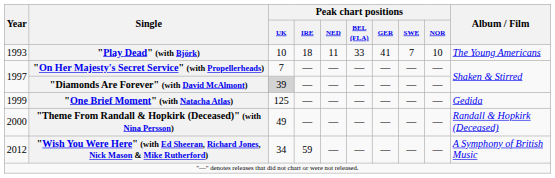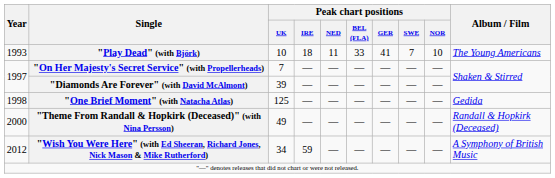 <table class="wikitable plainrowheaders" style="text-align:center;">
 <tr>
 <th rowspan="2">Year</th>
 <th rowspan="2">Single</th>
 <th colspan="7">Peak chart positions</th>
 <th rowspan="2">Album / Film</th>
 </tr>
 <tr style="font-size:smaller;">
 <th width="35"><small><a href='#'>UK</a></small><br></th>
 <th width="35"><small><a href='#'>IRE</a></small></th>
 <th width="35"><small><a href='#'>NED</a></small><br></th>
 <th width="35"><small><a href='#'>BEL<br>(FLA)</a></small><br></th>
 <th width="35"><small><a href='#'>GER</a></small></th>
 <th width="35"><small><a href='#'>SWE</a></small><br></th>
 <th width="35"><small><a href='#'>NOR</a></small><br></th>
 </tr>
 <tr>
 <td rowspan="1">1993</td>
 <th scope="row">"<a href='#'>Play Dead</a>" <small>(with <a href='#'>Björk</a>)</small></th>
 <td>10</td>
 <td>18</td>
 <td>11</td>
 <td>33</td>
 <td>41</td>
 <td>7</td>
 <td>10</td>
 <td align="left" rowspan="1"><em><a href='#'>The Young Americans</a></em></td>
 </tr>
 <tr>
 <td rowspan="2">1997</td>
 <th scope="row">"<a href='#'>On Her Majesty's Secret Service</a>" <small>(with <a href='#'>Propellerheads</a>)</small></th>
 <td>7</td>
 <td>—</td>
 <td>—</td>
 <td>—</td>
 <td>—</td>
 <td>—</td>
 <td>—</td>
 <td align="left" rowspan="2"><em><a href='#'>Shaken & Stirred</a></em></td>
 </tr>
 <tr>
 <th scope="row">"Diamonds Are Forever" <small>(with <a href='#'>David McAlmont</a>)</small></th>
-<td style="background: lightgrey;">39</td>
+<td>39</td>
 <td>—</td>
 <td>—</td>
 <td>—</td>
 <td>—</td>
 <td>—</td>
 <td>—</td>
 </tr>
 <tr>
-<td rowspan="1">1999</td>
+<td rowspan="1">1998</td>
 <th scope="row">"<a href='#'>One Brief Moment</a>" <small>(with <a href='#'>Natacha Atlas</a>)</small></th>
 <td>125</td>
 <td>—</td>
 <td>—</td>
 <td>—</td>
 <td>—</td>
 <td>—</td>
 <td>—</td>
 <td align="left" rowspan="1"><em><a href='#'>Gedida</a></em></td>
 </tr>
 <tr>
 <td rowspan="1">2000</td>
 <th scope="row">"Theme From Randall & Hopkirk (Deceased)" <small>(with <a href='#'>Nina Persson</a>)</small></th>
 <td>49</td>
 <td>—</td>
 <td>—</td>
 <td>—</td>
 <td>—</td>
 <td>—</td>
 <td>—</td>
 <td align="left" rowspan="1"><em><a href='#'>Randall & Hopkirk (Deceased)</a></em></td>
 </tr>
 <tr>
 <td rowspan="1">2012</td>
 <th scope="row">"<a href='#'>Wish You Were Here</a>" <small>(with <a href='#'>Ed Sheeran</a>, <a href='#'>Richard Jones</a>, <a href='#'>Nick Mason</a> & <a href='#'>Mike Rutherford</a>)</small></th>
 <td>34</td>
 <td>59</td>
 <td>—</td>
 <td>—</td>
 <td>—</td>
 <td>—</td>
 <td>—</td>
 <td align="left" rowspan="1"><em><a href='#'>A Symphony of British Music</a></em></td>
 </tr>
 <tr>
 <td align="center" colspan="16" style="font-size:8pt">"—" denotes releases that did not chart or were not released.</td>
 </tr>
 </table>
